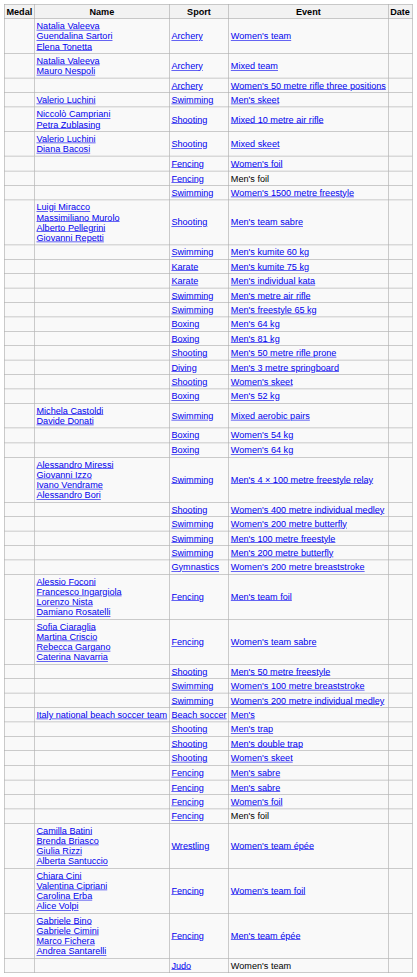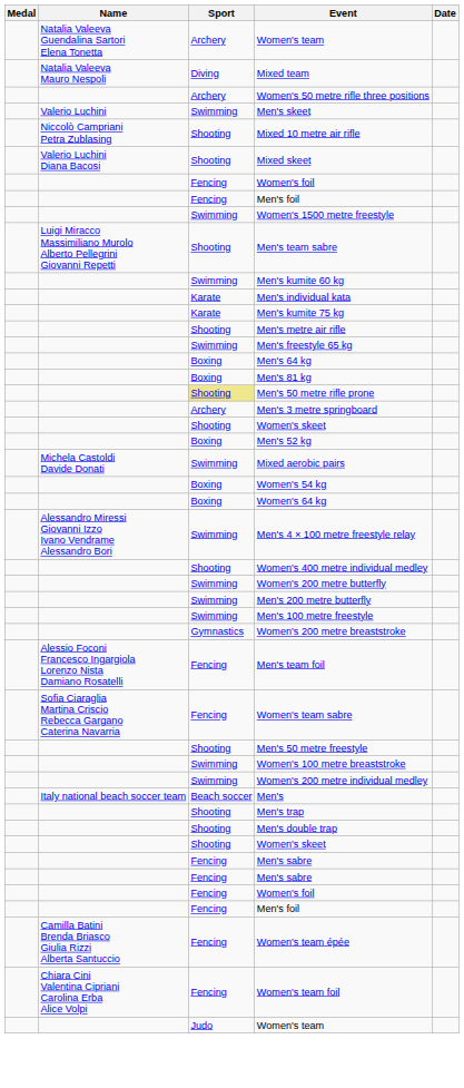 <table class="wikitable sortable" style="font-size: 95%">
 <tr>
 <th>Medal</th>
 <th>Name</th>
 <th>Sport</th>
 <th>Event</th>
 <th>Date</th>
 </tr>
 <tr>
 <td></td>
 <td><a href='#'>Natalia Valeeva</a> <br> <a href='#'>Guendalina Sartori</a> <br> <a href='#'>Elena Tonetta</a></td>
 <td><a href='#'>Archery</a></td>
 <td><a href='#'>Women's team</a></td>
 <td></td>
 </tr>
 <tr>
 <td></td>
 <td><a href='#'>Natalia Valeeva</a> <br> <a href='#'>Mauro Nespoli</a></td>
-<td><a href='#'>Archery</a></td>
+<td><a href='#'>Diving</a></td>
 <td><a href='#'>Mixed team</a></td>
 <td></td>
 </tr>
 <tr>
 <td></td>
 <td></td>
 <td><a href='#'>Archery</a></td>
 <td><a href='#'>Women's 50 metre rifle three positions</a></td>
 <td></td>
 </tr>
 <tr>
 <td></td>
 <td><a href='#'>Valerio Luchini</a></td>
 <td><a href='#'>Swimming</a></td>
 <td><a href='#'>Men's skeet</a></td>
 <td></td>
 </tr>
 <tr>
 <td></td>
 <td><a href='#'>Niccolò Campriani</a> <br> <a href='#'>Petra Zublasing</a></td>
 <td><a href='#'>Shooting</a></td>
 <td><a href='#'>Mixed 10 metre air rifle</a></td>
 <td></td>
 </tr>
 <tr>
 <td></td>
 <td><a href='#'>Valerio Luchini</a> <br> <a href='#'>Diana Bacosi</a></td>
 <td><a href='#'>Shooting</a></td>
 <td><a href='#'>Mixed skeet</a></td>
 <td></td>
 </tr>
 <tr>
 <td></td>
 <td></td>
 <td><a href='#'>Fencing</a></td>
 <td><a href='#'>Women's foil</a></td>
 <td></td>
 </tr>
 <tr>
 <td></td>
 <td></td>
 <td><a href='#'>Fencing</a></td>
 <td>Men's foil</td>
 <td></td>
 </tr>
 <tr>
 <td></td>
 <td></td>
 <td><a href='#'>Swimming</a></td>
 <td><a href='#'>Women's 1500 metre freestyle</a></td>
 <td></td>
 </tr>
 <tr>
 <td></td>
 <td><a href='#'>Luigi Miracco</a> <br> <a href='#'>Massimiliano Murolo</a> <br> <a href='#'>Alberto Pellegrini</a> <br> <a href='#'>Giovanni Repetti</a></td>
 <td><a href='#'>Shooting</a></td>
 <td><a href='#'>Men's team sabre</a></td>
 <td></td>
 </tr>
 <tr>
 <td></td>
 <td></td>
 <td><a href='#'>Swimming</a></td>
 <td><a href='#'>Men's kumite 60 kg</a></td>
 <td></td>
 </tr>
 <tr>
 <td></td>
 <td></td>
 <td><a href='#'>Karate</a></td>
+<td><a href='#'>Men's individual kata</a></td>
+<td></td>
+</tr>
+<tr>
+<td></td>
+<td></td>
+<td><a href='#'>Karate</a></td>
 <td><a href='#'>Men's kumite 75 kg</a></td>
 <td></td>
 </tr>
 <tr>
 <td></td>
 <td></td>
-<td><a href='#'>Karate</a></td>
-<td><a href='#'>Men's individual kata</a></td>
-<td></td>
-</tr>
-<tr>
-<td></td>
-<td></td>
-<td><a href='#'>Swimming</a></td>
+<td><a href='#'>Shooting</a></td>
 <td><a href='#'>Men's metre air rifle</a></td>
 <td></td>
 </tr>
 <tr>
 <td></td>
 <td></td>
 <td><a href='#'>Swimming</a></td>
 <td><a href='#'>Men's freestyle 65 kg</a></td>
 <td></td>
 </tr>
 <tr>
 <td></td>
 <td></td>
 <td><a href='#'>Boxing</a></td>
 <td><a href='#'>Men's 64 kg</a></td>
 <td></td>
 </tr>
 <tr>
 <td></td>
 <td></td>
 <td><a href='#'>Boxing</a></td>
 <td><a href='#'>Men's 81 kg</a></td>
 <td></td>
 </tr>
 <tr>
 <td></td>
 <td></td>
-<td><a href='#'>Shooting</a></td>
+<td style="background: khaki;"><a href='#'>Shooting</a></td>
 <td><a href='#'>Men's 50 metre rifle prone</a></td>
 <td></td>
 </tr>
 <tr>
 <td></td>
 <td></td>
-<td><a href='#'>Diving</a></td>
+<td><a href='#'>Archery</a></td>
 <td><a href='#'>Men's 3 metre springboard</a></td>
 <td></td>
 </tr>
 <tr>
 <td></td>
 <td></td>
 <td><a href='#'>Shooting</a></td>
 <td><a href='#'>Women's skeet</a></td>
 <td></td>
 </tr>
 <tr>
 <td></td>
 <td></td>
 <td><a href='#'>Boxing</a></td>
 <td><a href='#'>Men's 52 kg</a></td>
 <td></td>
 </tr>
 <tr>
 <td></td>
 <td><a href='#'>Michela Castoldi</a> <br> <a href='#'>Davide Donati</a></td>
 <td><a href='#'>Swimming</a></td>
 <td><a href='#'>Mixed aerobic pairs</a></td>
 <td></td>
 </tr>
 <tr>
 <td></td>
 <td></td>
 <td><a href='#'>Boxing</a></td>
 <td><a href='#'>Women's 54 kg</a></td>
 <td></td>
 </tr>
 <tr>
 <td></td>
 <td></td>
 <td><a href='#'>Boxing</a></td>
 <td><a href='#'>Women's 64 kg</a></td>
 <td></td>
 </tr>
 <tr>
 <td></td>
 <td><a href='#'>Alessandro Miressi</a> <br> <a href='#'>Giovanni Izzo</a> <br> <a href='#'>Ivano Vendrame</a> <br> <a href='#'>Alessandro Bori</a></td>
 <td><a href='#'>Swimming</a></td>
 <td><a href='#'>Men's 4 × 100 metre freestyle relay</a></td>
 <td></td>
 </tr>
 <tr>
 <td></td>
 <td></td>
 <td><a href='#'>Shooting</a></td>
 <td><a href='#'>Women's 400 metre individual medley</a></td>
 <td></td>
 </tr>
 <tr>
 <td></td>
 <td></td>
 <td><a href='#'>Swimming</a></td>
 <td><a href='#'>Women's 200 metre butterfly</a></td>
 <td></td>
 </tr>
 <tr>
 <td></td>
 <td></td>
 <td><a href='#'>Swimming</a></td>
-<td><a href='#'>Men's 100 metre freestyle</a></td>
+<td><a href='#'>Men's 200 metre butterfly</a></td>
 <td></td>
 </tr>
 <tr>
 <td></td>
 <td></td>
 <td><a href='#'>Swimming</a></td>
-<td><a href='#'>Men's 200 metre butterfly</a></td>
+<td><a href='#'>Men's 100 metre freestyle</a></td>
 <td></td>
 </tr>
 <tr>
 <td></td>
 <td></td>
 <td><a href='#'>Gymnastics</a></td>
 <td><a href='#'>Women's 200 metre breaststroke</a></td>
 <td></td>
 </tr>
 <tr>
 <td></td>
 <td><a href='#'>Alessio Foconi</a> <br> <a href='#'>Francesco Ingargiola</a> <br> <a href='#'>Lorenzo Nista</a> <br> <a href='#'>Damiano Rosatelli</a></td>
 <td><a href='#'>Fencing</a></td>
 <td><a href='#'>Men's team foil</a></td>
 <td></td>
 </tr>
 <tr>
 <td></td>
 <td><a href='#'>Sofia Ciaraglia</a> <br> <a href='#'>Martina Criscio</a> <br> <a href='#'>Rebecca Gargano</a> <br> <a href='#'>Caterina Navarria</a></td>
 <td><a href='#'>Fencing</a></td>
 <td><a href='#'>Women's team sabre</a></td>
 <td></td>
 </tr>
 <tr>
 <td></td>
 <td></td>
 <td><a href='#'>Shooting</a></td>
 <td><a href='#'>Men's 50 metre freestyle</a></td>
 <td></td>
 </tr>
 <tr>
 <td></td>
 <td></td>
 <td><a href='#'>Swimming</a></td>
 <td><a href='#'>Women's 100 metre breaststroke</a></td>
 <td></td>
 </tr>
 <tr>
 <td></td>
 <td></td>
 <td><a href='#'>Swimming</a></td>
 <td><a href='#'>Women's 200 metre individual medley</a></td>
 <td></td>
 </tr>
 <tr>
 <td></td>
 <td><a href='#'>Italy national beach soccer team</a><br></td>
 <td><a href='#'>Beach soccer</a></td>
 <td><a href='#'>Men's</a></td>
 <td></td>
 </tr>
 <tr>
 <td></td>
 <td></td>
 <td><a href='#'>Shooting</a></td>
 <td><a href='#'>Men's trap</a></td>
 <td></td>
 </tr>
 <tr>
 <td></td>
 <td></td>
 <td><a href='#'>Shooting</a></td>
 <td><a href='#'>Men's double trap</a></td>
 <td></td>
 </tr>
 <tr>
 <td></td>
 <td></td>
 <td><a href='#'>Shooting</a></td>
 <td><a href='#'>Women's skeet</a></td>
 <td></td>
 </tr>
 <tr>
 <td></td>
 <td></td>
 <td><a href='#'>Fencing</a></td>
 <td><a href='#'>Men's sabre</a></td>
 <td></td>
 </tr>
 <tr>
 <td></td>
 <td></td>
 <td><a href='#'>Fencing</a></td>
 <td><a href='#'>Men's sabre</a></td>
 <td></td>
 </tr>
 <tr>
 <td></td>
 <td></td>
 <td><a href='#'>Fencing</a></td>
 <td><a href='#'>Women's foil</a></td>
 <td></td>
 </tr>
 <tr>
 <td></td>
 <td></td>
 <td><a href='#'>Fencing</a></td>
 <td>Men's foil</td>
 <td></td>
 </tr>
 <tr>
 <td></td>
 <td><a href='#'>Camilla Batini</a> <br> <a href='#'>Brenda Briasco</a> <br> <a href='#'>Giulia Rizzi</a> <br> <a href='#'>Alberta Santuccio</a></td>
-<td><a href='#'>Wrestling</a></td>
+<td><a href='#'>Fencing</a></td>
 <td><a href='#'>Women's team épée</a></td>
 <td></td>
 </tr>
 <tr>
 <td></td>
 <td><a href='#'>Chiara Cini</a> <br> <a href='#'>Valentina Cipriani</a> <br> <a href='#'>Carolina Erba</a> <br> <a href='#'>Alice Volpi</a></td>
 <td><a href='#'>Fencing</a></td>
 <td><a href='#'>Women's team foil</a></td>
 <td></td>
 </tr>
 <tr>
 <td></td>
-<td><a href='#'>Gabriele Bino</a> <br> <a href='#'>Gabriele Cimini</a> <br> <a href='#'>Marco Fichera</a> <br> <a href='#'>Andrea Santarelli</a></td>
-<td><a href='#'>Fencing</a></td>
-<td><a href='#'>Men's team épée</a></td>
-<td></td>
-</tr>
-<tr>
-<td></td>
 <td><br></td>
 <td><a href='#'>Judo</a></td>
 <td>Women's team</td>
 <td></td>
 </tr>
 </table>
